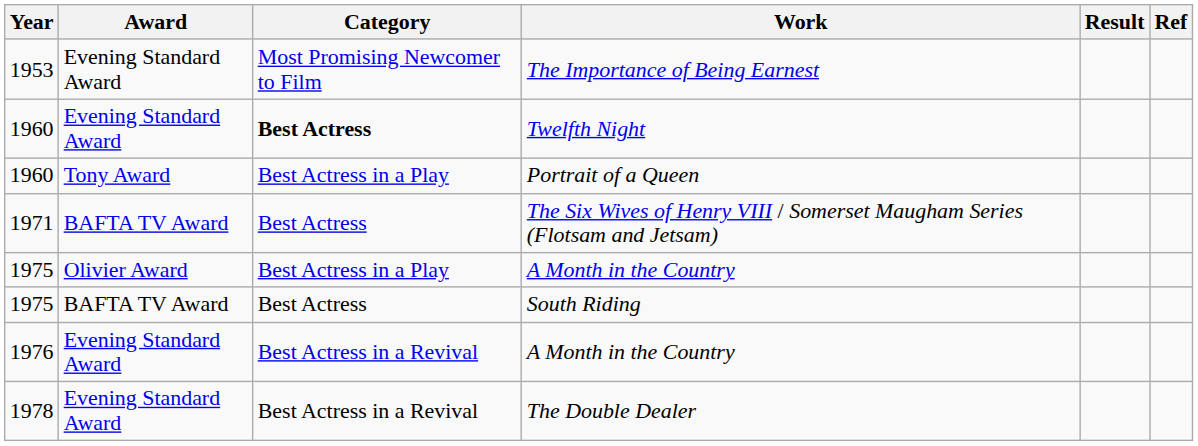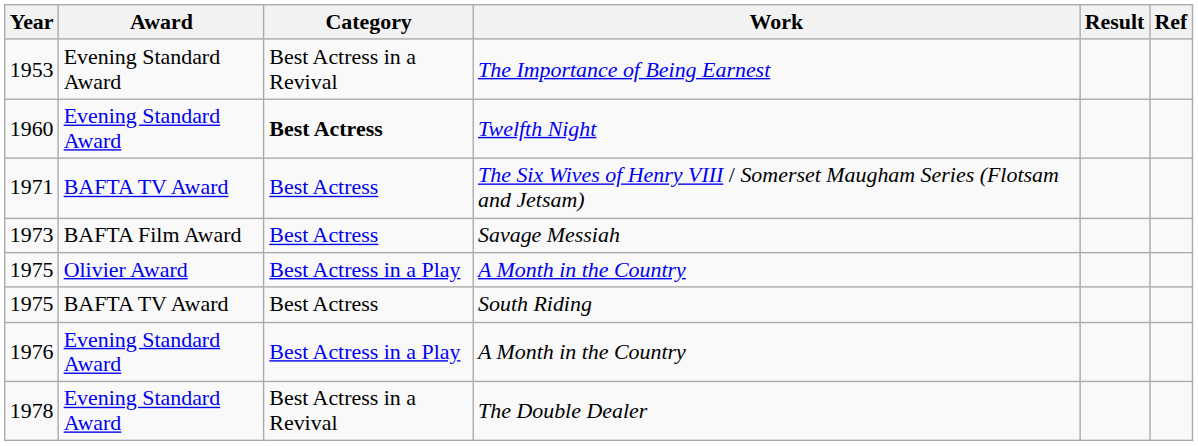 <table class="wikitable">
 <tr>
 <th>Year</th>
 <th>Award</th>
 <th>Category</th>
 <th>Work</th>
 <th>Result</th>
 <th>Ref</th>
 </tr>
 <tr>
 <td>1953</td>
 <td>Evening Standard Award</td>
-<td><a href='#'>Most Promising Newcomer to Film</a></td>
+<td>Best Actress in a Revival</td>
 <td><em><a href='#'>The Importance of Being Earnest</a></em></td>
 <td></td>
 <td></td>
 </tr>
 <tr>
 <td>1960</td>
 <td><a href='#'>Evening Standard Award</a></td>
 <td><strong>Best Actress</strong></td>
 <td><em><a href='#'>Twelfth Night</a></em></td>
 <td></td>
 <td></td>
 </tr>
 <tr>
-<td>1960</td>
-<td><a href='#'>Tony Award</a></td>
-<td><a href='#'>Best Actress in a Play</a></td>
-<td><em>Portrait of a Queen</em></td>
+<td>1971</td>
+<td><a href='#'>BAFTA TV Award</a></td>
+<td><a href='#'>Best Actress</a></td>
+<td><em><a href='#'>The Six Wives of Henry VIII</a></em> / <em>Somerset Maugham Series (Flotsam and Jetsam)</em></td>
 <td></td>
 <td></td>
 </tr>
 <tr>
-<td>1971</td>
-<td><a href='#'>BAFTA TV Award</a></td>
+<td>1973</td>
+<td>BAFTA Film Award</td>
 <td><a href='#'>Best Actress</a></td>
-<td><em><a href='#'>The Six Wives of Henry VIII</a></em> / <em>Somerset Maugham Series (Flotsam and Jetsam)</em></td>
+<td><em>Savage Messiah</em></td>
 <td></td>
 <td></td>
 </tr>
 <tr>
 <td>1975</td>
 <td><a href='#'>Olivier Award</a></td>
 <td><a href='#'>Best Actress in a Play</a></td>
 <td><em><a href='#'>A Month in the Country</a></em></td>
 <td></td>
 <td></td>
 </tr>
 <tr>
 <td>1975</td>
 <td>BAFTA TV Award</td>
 <td>Best Actress</td>
 <td><em>South Riding</em></td>
 <td></td>
 <td></td>
 </tr>
 <tr>
 <td>1976</td>
 <td><a href='#'>Evening Standard Award</a></td>
-<td><a href='#'>Best Actress in a Revival</a></td>
+<td><a href='#'>Best Actress in a Play</a></td>
 <td><em>A Month in the Country</em></td>
 <td></td>
 <td></td>
 </tr>
 <tr>
 <td>1978</td>
 <td><a href='#'>Evening Standard Award</a></td>
 <td>Best Actress in a Revival</td>
 <td><em>The Double Dealer</em></td>
 <td></td>
 <td></td>
 </tr>
 </table>
